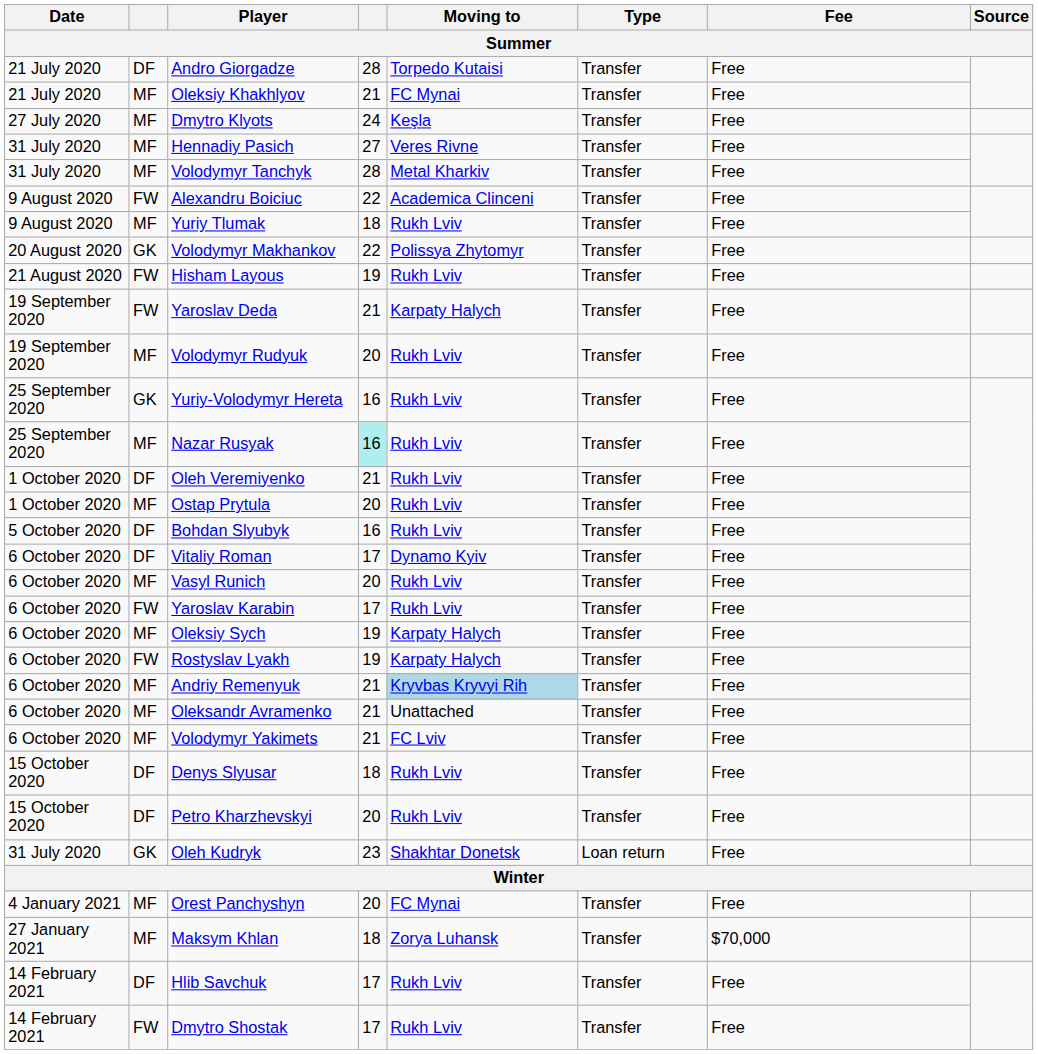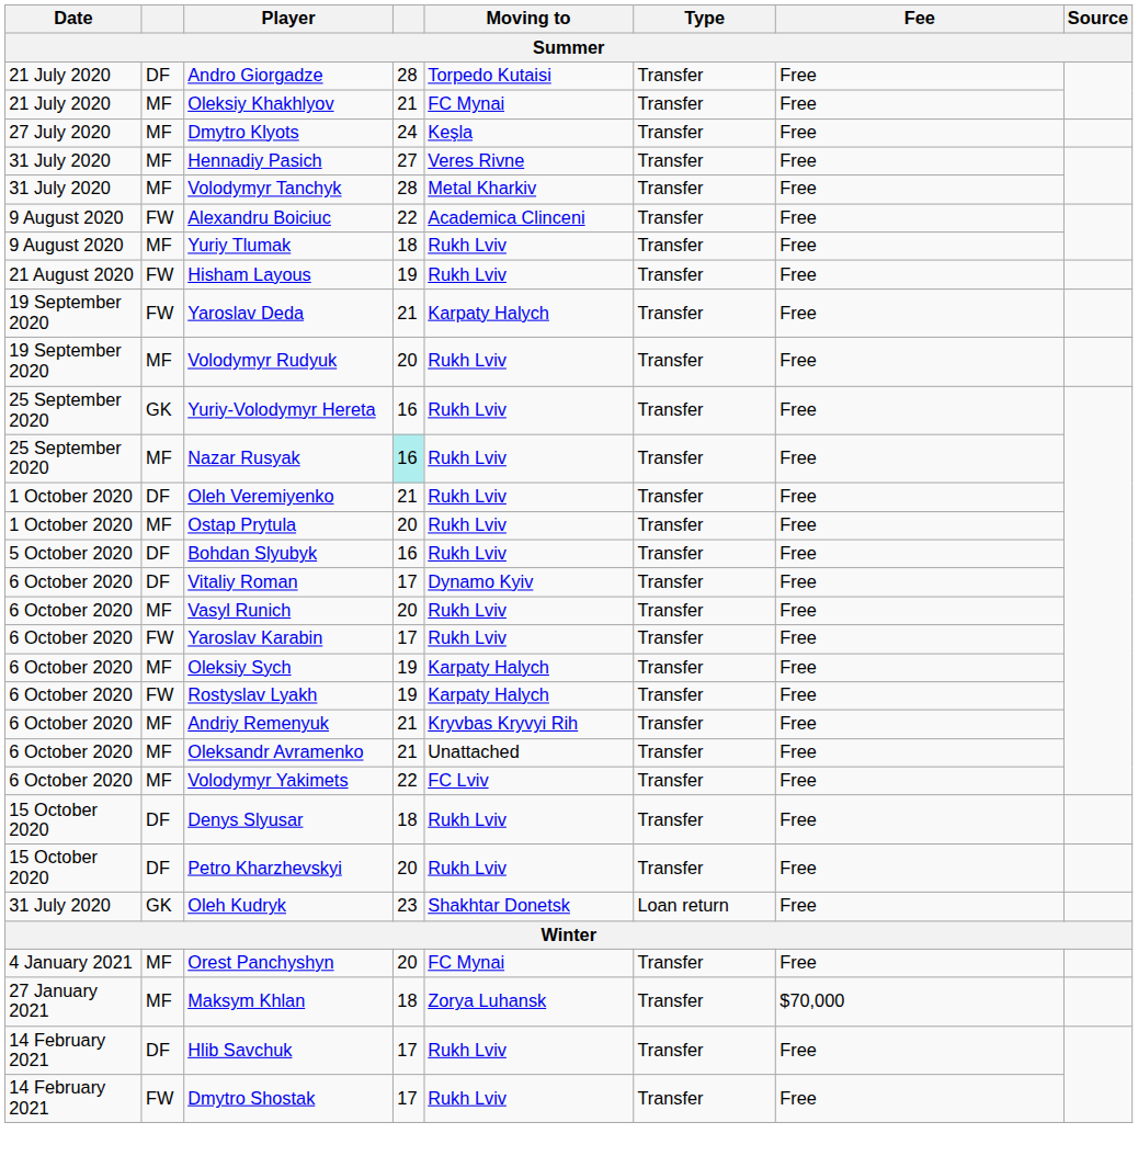 <table class="wikitable sortable">
 <tr>
 <th style="width:115px;">Date</th>
 <th style="width:30px;"></th>
 <th style="width:180px;">Player</th>
 <th style="width:20px;"></th>
 <th style="width:180px;">Moving to</th>
 <th style="width:120px;" class="unsortable">Type</th>
 <th style="width:250px;" class="unsortable">Fee</th>
 <th style="width:20px;">Source</th>
 </tr>
 <tr>
 <th colspan=8>Summer</th>
 </tr>
 <tr>
 <td>21 July 2020</td>
 <td>DF</td>
 <td> <a href='#'>Andro Giorgadze</a></td>
 <td>28</td>
 <td> <a href='#'>Torpedo Kutaisi</a></td>
 <td>Transfer</td>
 <td>Free</td>
 <td ! rowspan=2></td>
 </tr>
 <tr>
 <td>21 July 2020</td>
 <td>MF</td>
 <td> <a href='#'>Oleksiy Khakhlyov</a></td>
 <td>21</td>
 <td> <a href='#'>FC Mynai</a></td>
 <td>Transfer</td>
 <td>Free</td>
 </tr>
 <tr>
 <td>27 July 2020</td>
 <td>MF</td>
 <td> <a href='#'>Dmytro Klyots</a></td>
 <td>24</td>
 <td> <a href='#'>Keşla</a></td>
 <td>Transfer</td>
 <td>Free</td>
 <td></td>
 </tr>
 <tr>
 <td>31 July 2020</td>
 <td>MF</td>
 <td> <a href='#'>Hennadiy Pasich</a></td>
 <td>27</td>
 <td> <a href='#'>Veres Rivne</a></td>
 <td>Transfer</td>
 <td>Free</td>
 <td ! rowspan=2></td>
 </tr>
 <tr>
 <td>31 July 2020</td>
 <td>MF</td>
 <td> <a href='#'>Volodymyr Tanchyk</a></td>
 <td>28</td>
 <td> <a href='#'>Metal Kharkiv</a></td>
 <td>Transfer</td>
 <td>Free</td>
 </tr>
 <tr>
 <td>9 August 2020</td>
 <td>FW</td>
 <td> <a href='#'>Alexandru Boiciuc</a></td>
 <td>22</td>
 <td> <a href='#'>Academica Clinceni</a></td>
 <td>Transfer</td>
 <td>Free</td>
 <td ! rowspan=2></td>
 </tr>
 <tr>
 <td>9 August 2020</td>
 <td>MF</td>
 <td> <a href='#'>Yuriy Tlumak</a></td>
 <td>18</td>
 <td> <a href='#'>Rukh Lviv</a></td>
 <td>Transfer</td>
 <td>Free</td>
-</tr>
-<tr>
-<td>20 August 2020</td>
-<td>GK</td>
-<td> <a href='#'>Volodymyr Makhankov</a></td>
-<td>22</td>
-<td> <a href='#'>Polissya Zhytomyr</a></td>
-<td>Transfer</td>
-<td>Free</td>
-<td></td>
 </tr>
 <tr>
 <td>21 August 2020</td>
 <td>FW</td>
 <td> <a href='#'>Hisham Layous</a></td>
 <td>19</td>
 <td> <a href='#'>Rukh Lviv</a></td>
 <td>Transfer</td>
 <td>Free</td>
 <td></td>
 </tr>
 <tr>
 <td>19 September 2020</td>
 <td>FW</td>
 <td> <a href='#'>Yaroslav Deda</a></td>
 <td>21</td>
 <td> <a href='#'>Karpaty Halych</a></td>
 <td>Transfer</td>
 <td>Free</td>
 <td></td>
 </tr>
 <tr>
 <td>19 September 2020</td>
 <td>MF</td>
 <td> <a href='#'>Volodymyr Rudyuk</a></td>
 <td>20</td>
 <td> <a href='#'>Rukh Lviv</a></td>
 <td>Transfer</td>
 <td>Free</td>
 <td></td>
 </tr>
 <tr>
 <td>25 September 2020</td>
 <td>GK</td>
 <td> <a href='#'>Yuriy-Volodymyr Hereta</a></td>
 <td>16</td>
 <td> <a href='#'>Rukh Lviv</a></td>
 <td>Transfer</td>
 <td>Free</td>
 <td ! rowspan=13></td>
 </tr>
 <tr>
 <td>25 September 2020</td>
 <td>MF</td>
 <td> <a href='#'>Nazar Rusyak</a></td>
 <td style="background: paleturquoise;">16</td>
 <td> <a href='#'>Rukh Lviv</a></td>
 <td>Transfer</td>
 <td>Free</td>
 </tr>
 <tr>
 <td>1 October 2020</td>
 <td>DF</td>
 <td> <a href='#'>Oleh Veremiyenko</a></td>
 <td>21</td>
 <td> <a href='#'>Rukh Lviv</a></td>
 <td>Transfer</td>
 <td>Free</td>
 </tr>
 <tr>
 <td>1 October 2020</td>
 <td>MF</td>
 <td> <a href='#'>Ostap Prytula</a></td>
 <td>20</td>
 <td> <a href='#'>Rukh Lviv</a></td>
 <td>Transfer</td>
 <td>Free</td>
 </tr>
 <tr>
 <td>5 October 2020</td>
 <td>DF</td>
 <td> <a href='#'>Bohdan Slyubyk</a></td>
 <td>16</td>
 <td> <a href='#'>Rukh Lviv</a></td>
 <td>Transfer</td>
 <td>Free</td>
 </tr>
 <tr>
 <td>6 October 2020</td>
 <td>DF</td>
 <td> <a href='#'>Vitaliy Roman</a></td>
 <td>17</td>
 <td> <a href='#'>Dynamo Kyiv</a></td>
 <td>Transfer</td>
 <td>Free</td>
 </tr>
 <tr>
 <td>6 October 2020</td>
 <td>MF</td>
 <td> <a href='#'>Vasyl Runich</a></td>
 <td>20</td>
 <td> <a href='#'>Rukh Lviv</a></td>
 <td>Transfer</td>
 <td>Free</td>
 </tr>
 <tr>
 <td>6 October 2020</td>
 <td>FW</td>
 <td> <a href='#'>Yaroslav Karabin</a></td>
 <td>17</td>
 <td> <a href='#'>Rukh Lviv</a></td>
 <td>Transfer</td>
 <td>Free</td>
 </tr>
 <tr>
 <td>6 October 2020</td>
 <td>MF</td>
 <td> <a href='#'>Oleksiy Sych</a></td>
 <td>19</td>
 <td> <a href='#'>Karpaty Halych</a></td>
 <td>Transfer</td>
 <td>Free</td>
 </tr>
 <tr>
 <td>6 October 2020</td>
 <td>FW</td>
 <td> <a href='#'>Rostyslav Lyakh</a></td>
 <td>19</td>
 <td> <a href='#'>Karpaty Halych</a></td>
 <td>Transfer</td>
 <td>Free</td>
 </tr>
 <tr>
 <td>6 October 2020</td>
 <td>MF</td>
 <td> <a href='#'>Andriy Remenyuk</a></td>
 <td>21</td>
-<td style="background: lightblue;"> <a href='#'>Kryvbas Kryvyi Rih</a></td>
+<td> <a href='#'>Kryvbas Kryvyi Rih</a></td>
 <td>Transfer</td>
 <td>Free</td>
 </tr>
 <tr>
 <td>6 October 2020</td>
 <td>MF</td>
 <td> <a href='#'>Oleksandr Avramenko</a></td>
 <td>21</td>
 <td>Unattached</td>
 <td>Transfer</td>
 <td>Free</td>
 </tr>
 <tr>
 <td>6 October 2020</td>
 <td>MF</td>
 <td> <a href='#'>Volodymyr Yakimets</a></td>
-<td>21</td>
+<td>22</td>
 <td> <a href='#'>FC Lviv</a></td>
 <td>Transfer</td>
 <td>Free</td>
 </tr>
 <tr>
 <td>15 October 2020</td>
 <td>DF</td>
 <td> <a href='#'>Denys Slyusar</a></td>
 <td>18</td>
 <td> <a href='#'>Rukh Lviv</a></td>
 <td>Transfer</td>
 <td>Free</td>
 <td></td>
 </tr>
 <tr>
 <td>15 October 2020</td>
 <td>DF</td>
 <td> <a href='#'>Petro Kharzhevskyi</a></td>
 <td>20</td>
 <td> <a href='#'>Rukh Lviv</a></td>
 <td>Transfer</td>
 <td>Free</td>
 <td></td>
 </tr>
 <tr>
 <td>31 July 2020</td>
 <td>GK</td>
 <td> <a href='#'>Oleh Kudryk</a></td>
 <td>23</td>
 <td> <a href='#'>Shakhtar Donetsk</a></td>
 <td>Loan return</td>
 <td>Free</td>
 <td></td>
 </tr>
 <tr>
 <th colspan=8>Winter</th>
 </tr>
 <tr>
 <td>4 January 2021</td>
 <td>MF</td>
 <td> <a href='#'>Orest Panchyshyn</a></td>
 <td>20</td>
 <td> <a href='#'>FC Mynai</a></td>
 <td>Transfer</td>
 <td>Free</td>
 <td></td>
 </tr>
 <tr>
 <td>27 January 2021</td>
 <td>MF</td>
 <td> <a href='#'>Maksym Khlan</a></td>
 <td>18</td>
 <td> <a href='#'>Zorya Luhansk</a></td>
 <td>Transfer</td>
 <td>$70,000</td>
 <td></td>
 </tr>
 <tr>
 <td>14 February 2021</td>
 <td>DF</td>
 <td> <a href='#'>Hlib Savchuk</a></td>
 <td>17</td>
 <td> <a href='#'>Rukh Lviv</a></td>
 <td>Transfer</td>
 <td>Free</td>
 <td ! rowspan=2></td>
 </tr>
 <tr>
 <td>14 February 2021</td>
 <td>FW</td>
 <td> <a href='#'>Dmytro Shostak</a></td>
 <td>17</td>
 <td> <a href='#'>Rukh Lviv</a></td>
 <td>Transfer</td>
 <td>Free</td>
 </tr>
 <tr>
 </tr>
 </table>
